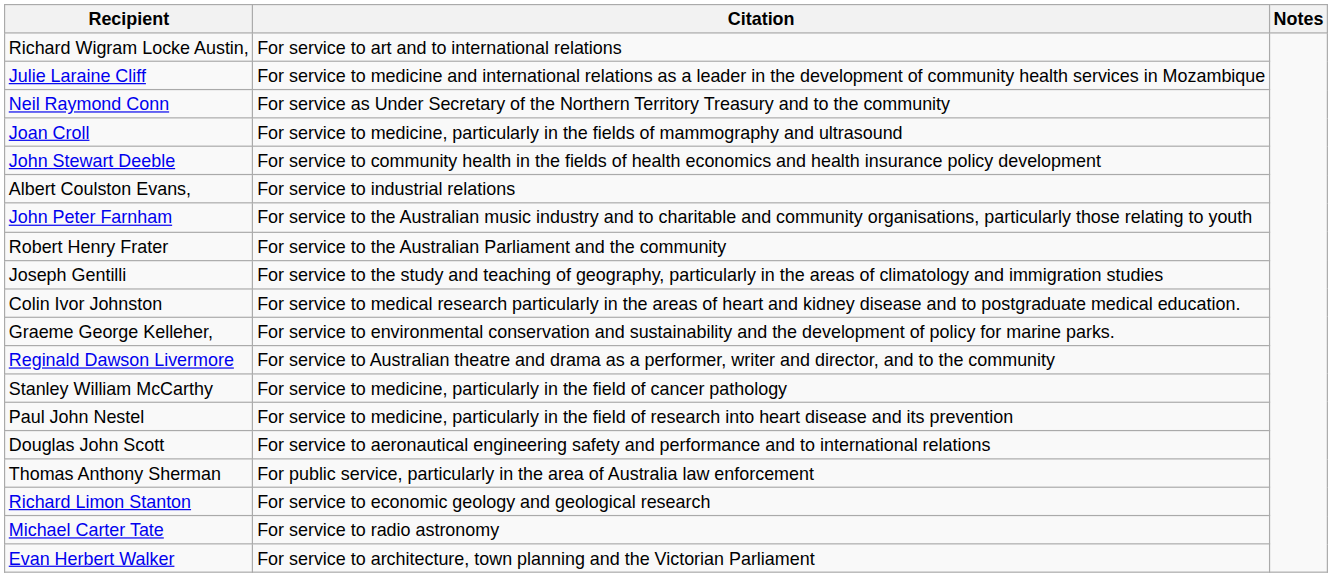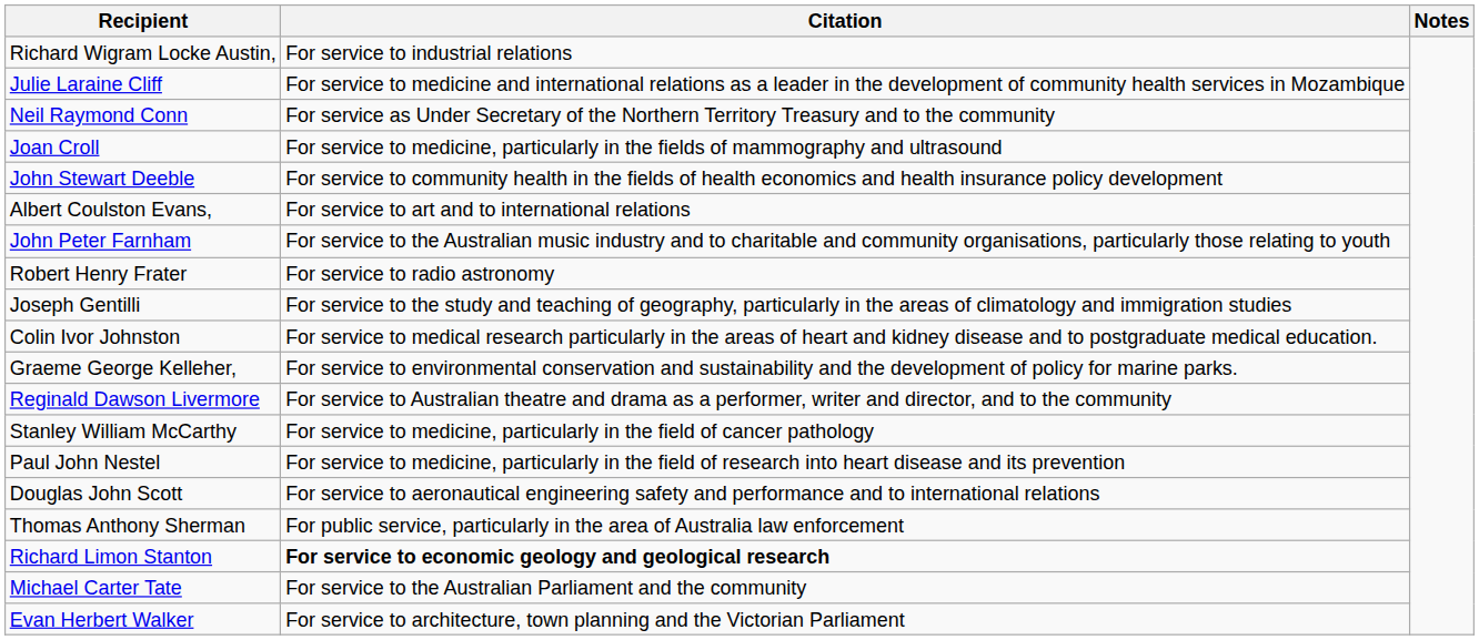 <table class="wikitable" style="font-size:95%;">
 <tr>
 <th>Recipient</th>
 <th>Citation</th>
 <th>Notes</th>
 </tr>
 <tr>
 <td>Richard Wigram Locke Austin, </td>
-<td>For service to art and to international relations</td>
+<td>For service to industrial relations</td>
 <td rowspan="19"></td>
 </tr>
 <tr>
 <td> <a href='#'>Julie Laraine Cliff</a></td>
 <td>For service to medicine and international relations as a leader in the development of community health services in Mozambique</td>
 </tr>
 <tr>
 <td> <a href='#'>Neil Raymond Conn</a></td>
 <td>For service as Under Secretary of the Northern Territory Treasury and to the community</td>
 </tr>
 <tr>
 <td> <a href='#'>Joan Croll</a></td>
 <td>For service to medicine, particularly in the fields of mammography and ultrasound</td>
 </tr>
 <tr>
 <td> <a href='#'>John Stewart Deeble</a></td>
 <td>For service to community health in the fields of health economics and health insurance policy development</td>
 </tr>
 <tr>
 <td>Albert Coulston Evans, </td>
-<td>For service to industrial relations</td>
+<td>For service to art and to international relations</td>
 </tr>
 <tr>
 <td><a href='#'>John Peter Farnham</a></td>
 <td>For service to the Australian music industry and to charitable and community organisations, particularly those relating to youth</td>
 </tr>
 <tr>
 <td> Robert Henry Frater</td>
-<td>For service to the Australian Parliament and the community</td>
+<td>For service to radio astronomy</td>
 </tr>
 <tr>
 <td> Joseph Gentilli</td>
 <td>For service to the study and teaching of geography, particularly in the areas of climatology and immigration studies</td>
 </tr>
 <tr>
 <td> Colin Ivor Johnston</td>
 <td>For service to medical research particularly in the areas of heart and kidney disease and to postgraduate medical education.</td>
 </tr>
 <tr>
 <td> Graeme George Kelleher, </td>
 <td>For service to environmental conservation and sustainability and the development of policy for marine parks.</td>
 </tr>
 <tr>
 <td><a href='#'>Reginald Dawson Livermore</a></td>
 <td>For service to Australian theatre and drama as a performer, writer and director, and to the community</td>
 </tr>
 <tr>
 <td> Stanley William McCarthy</td>
 <td>For service to medicine, particularly in the field of cancer pathology</td>
 </tr>
 <tr>
 <td> Paul John Nestel</td>
 <td>For service to medicine, particularly in the field of research into heart disease and its prevention</td>
 </tr>
 <tr>
 <td>Douglas John Scott</td>
 <td>For service to aeronautical engineering safety and performance and to international relations</td>
 </tr>
 <tr>
 <td>Thomas Anthony Sherman</td>
 <td>For public service, particularly in the area of Australia law enforcement</td>
 </tr>
 <tr>
 <td> <a href='#'>Richard Limon Stanton</a></td>
-<td>For service to economic geology and geological research</td>
+<td><strong>For service to economic geology and geological research</strong></td>
 </tr>
 <tr>
 <td> <a href='#'>Michael Carter Tate</a></td>
-<td>For service to radio astronomy</td>
+<td>For service to the Australian Parliament and the community</td>
 </tr>
 <tr>
 <td> <a href='#'>Evan Herbert Walker</a></td>
 <td>For service to architecture, town planning and the Victorian Parliament</td>
 </tr>
 </table>
